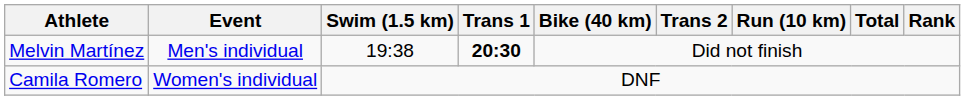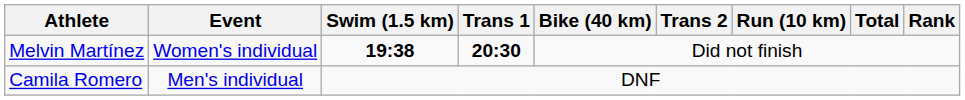 <table class="wikitable" style="font-size:90%">
 <tr>
 <th>Athlete</th>
 <th>Event</th>
 <th>Swim (1.5 km)</th>
 <th>Trans 1</th>
 <th>Bike (40 km)</th>
 <th>Trans 2</th>
 <th>Run (10 km)</th>
 <th>Total</th>
 <th>Rank</th>
 </tr>
 <tr align=center>
 <td align=left><a href='#'>Melvin Martínez</a></td>
-<td><a href='#'>Men's individual</a></td>
-<td>19:38</td>
+<td><a href='#'>Women's individual</a></td>
+<td><strong>19:38</strong></td>
 <td><strong>20:30</strong></td>
 <td colspan=5>Did not finish</td>
 </tr>
 <tr align=center>
 <td align=left><a href='#'>Camila Romero</a></td>
-<td><a href='#'>Women's individual</a></td>
+<td><a href='#'>Men's individual</a></td>
 <td colspan=7>DNF</td>
 </tr>
 </table>
